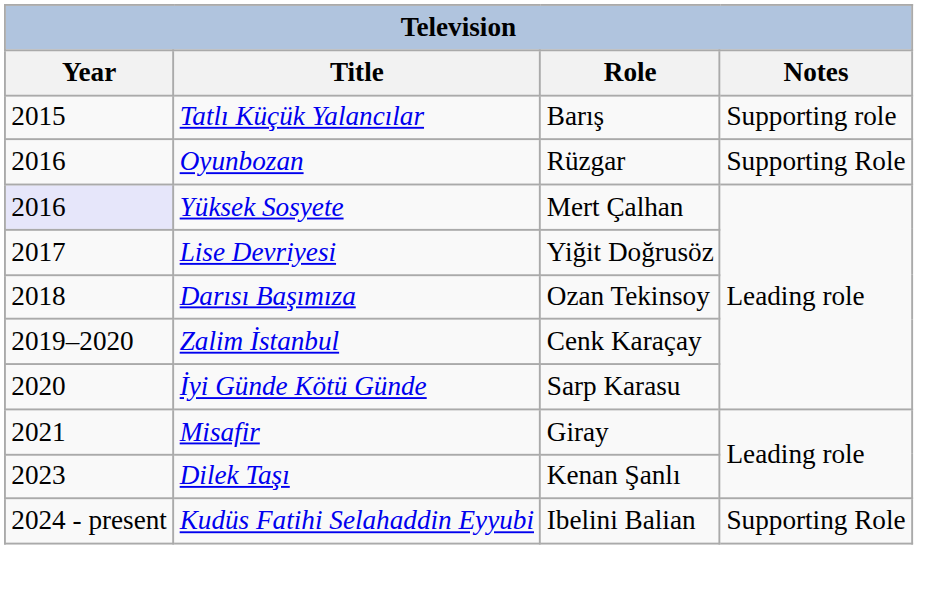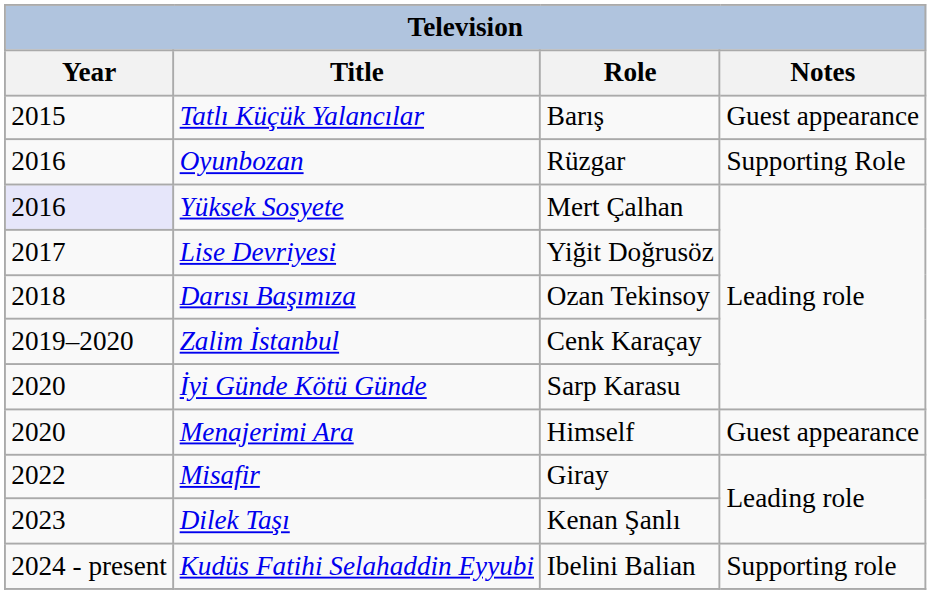 <table class="wikitable" style="font-size: 90%;">
 <tr>
 <th colspan="4" style="background:LightSteelBlue">Television</th>
 </tr>
 <tr>
 <th>Year</th>
 <th>Title</th>
 <th>Role</th>
 <th>Notes</th>
 </tr>
 <tr>
 <td>2015</td>
 <td><em><a href='#'>Tatlı Küçük Yalancılar</a></em></td>
 <td>Barış</td>
-<td>Supporting role</td>
+<td>Guest appearance</td>
 </tr>
 <tr>
 <td>2016</td>
 <td><em><a href='#'>Oyunbozan</a></em></td>
 <td>Rüzgar</td>
 <td>Supporting Role</td>
 </tr>
 <tr>
 <td style="background: lavender;">2016</td>
 <td><em><a href='#'>Yüksek Sosyete</a></em></td>
 <td>Mert Çalhan</td>
 <td rowspan="5">Leading role</td>
 </tr>
 <tr>
 <td>2017</td>
 <td><em><a href='#'>Lise Devriyesi</a></em></td>
 <td>Yiğit Doğrusöz</td>
 </tr>
 <tr>
 <td>2018</td>
 <td><em><a href='#'>Darısı Başımıza</a></em></td>
 <td>Ozan Tekinsoy</td>
 </tr>
 <tr>
 <td>2019–2020</td>
 <td><em><a href='#'>Zalim İstanbul</a></em></td>
 <td>Cenk Karaçay</td>
 </tr>
 <tr>
 <td>2020</td>
 <td><em><a href='#'>İyi Günde Kötü Günde</a></em></td>
 <td>Sarp Karasu</td>
 </tr>
 <tr>
-<td>2021</td>
+<td>2020</td>
+<td><em><a href='#'>Menajerimi Ara</a></em></td>
+<td>Himself</td>
+<td>Guest appearance</td>
+</tr>
+<tr>
+<td>2022</td>
 <td><em><a href='#'>Misafir</a></em></td>
 <td>Giray</td>
 <td rowspan="2">Leading role</td>
 </tr>
 <tr>
 <td>2023</td>
 <td><em><a href='#'>Dilek Taşı</a></em></td>
 <td>Kenan Şanlı</td>
 </tr>
 <tr>
 <td>2024 - present</td>
 <td><em><a href='#'>Kudüs Fatihi Selahaddin Eyyubi</a></em></td>
 <td>Ibelini Balian</td>
-<td>Supporting Role</td>
+<td>Supporting role</td>
 </tr>
 </table>
